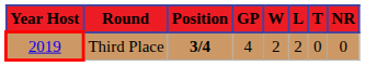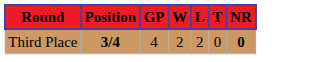 <table class="wikitable" style="text-align: center;">
 <tr>
-<th style="background:#ED1C24;border: 2px solid #3F43A4;"><span>Year Host</span></th>
 <th style="background:#ED1C24;border: 2px solid #3F43A4;"><span>Round</span></th>
 <th style="background:#ED1C24;border: 2px solid #3F43A4;"><span>Position</span></th>
 <th style="background:#ED1C24;border: 2px solid #3F43A4;"><span>GP</span></th>
 <th style="background:#ED1C24;border: 2px solid #3F43A4;"><span>W</span></th>
 <th style="background:#ED1C24;border: 2px solid #3F43A4;"><span>L</span></th>
 <th style="background:#ED1C24;border: 2px solid #3F43A4;"><span>T</span></th>
 <th style="background:#ED1C24;border: 2px solid #3F43A4;"><span>NR</span></th>
 </tr>
 <tr style="background:#cc9966">
-<td style="border: 3px solid red"><a href='#'>2019</a> </td>
 <td>Third Place</td>
 <td><strong>3/4</strong></td>
 <td>4</td>
 <td>2</td>
 <td>2</td>
 <td>0</td>
-<td>0</td>
+<td><strong>0</strong></td>
 </tr>
 </table>
